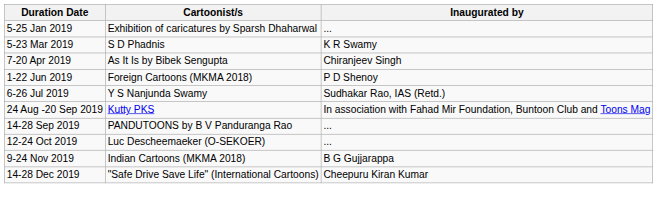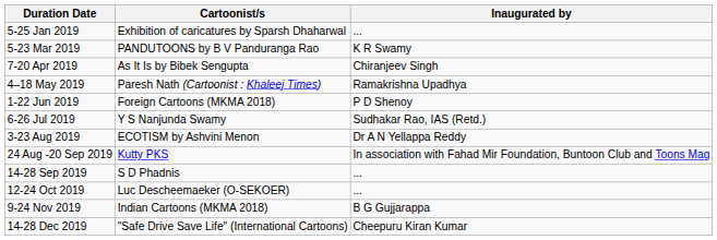 <table class="wikitable sortable">
 <tr>
 <th>Duration Date</th>
 <th>Cartoonist/s</th>
 <th>Inaugurated by</th>
 </tr>
 <tr>
 <td>5-25 Jan 2019</td>
 <td>Exhibition of caricatures by Sparsh Dhaharwal</td>
 <td>...</td>
 </tr>
 <tr>
 <td>5-23 Mar 2019</td>
-<td>S D Phadnis </td>
+<td>PANDUTOONS by B V Panduranga Rao </td>
 <td>K R Swamy</td>
 </tr>
 <tr>
 <td>7-20 Apr 2019</td>
 <td>As It Is by Bibek Sengupta  </td>
 <td>Chiranjeev Singh</td>
+</tr>
+<tr>
+<td>4–18 May 2019</td>
+<td>Paresh Nath <em>(Cartoonist : <a href='#'>Khaleej Times</a>)</em></td>
+<td>Ramakrishna Upadhya</td>
 </tr>
 <tr>
 <td>1-22 Jun 2019</td>
 <td>Foreign Cartoons (MKMA 2018) </td>
 <td>P D Shenoy</td>
 </tr>
 <tr>
 <td>6-26 Jul 2019</td>
 <td>Y S Nanjunda Swamy </td>
 <td>Sudhakar Rao, IAS (Retd.)</td>
 </tr>
 <tr>
+<td>3-23 Aug 2019</td>
+<td>ECOTISM by Ashvini Menon </td>
+<td>Dr A N Yellappa Reddy</td>
+</tr>
+<tr>
 <td>24 Aug -20 Sep 2019</td>
 <td><a href='#'>Kutty PKS</a></td>
 <td>In association with Fahad Mir Foundation, Buntoon Club and <a href='#'>Toons Mag</a></td>
 </tr>
 <tr>
 <td>14-28 Sep 2019</td>
-<td>PANDUTOONS by B V Panduranga Rao </td>
+<td>S D Phadnis </td>
 <td>...</td>
 </tr>
 <tr>
 <td>12-24 Oct 2019</td>
 <td>Luc Descheemaeker (O-SEKOER) </td>
 <td>...</td>
 </tr>
 <tr>
 <td>9-24 Nov 2019</td>
 <td>Indian Cartoons (MKMA 2018) </td>
 <td>B G Gujjarappa</td>
 </tr>
 <tr>
 <td>14-28 Dec 2019</td>
 <td>"Safe Drive Save Life" (International Cartoons) </td>
 <td>Cheepuru Kiran Kumar</td>
 </tr>
 </table>
